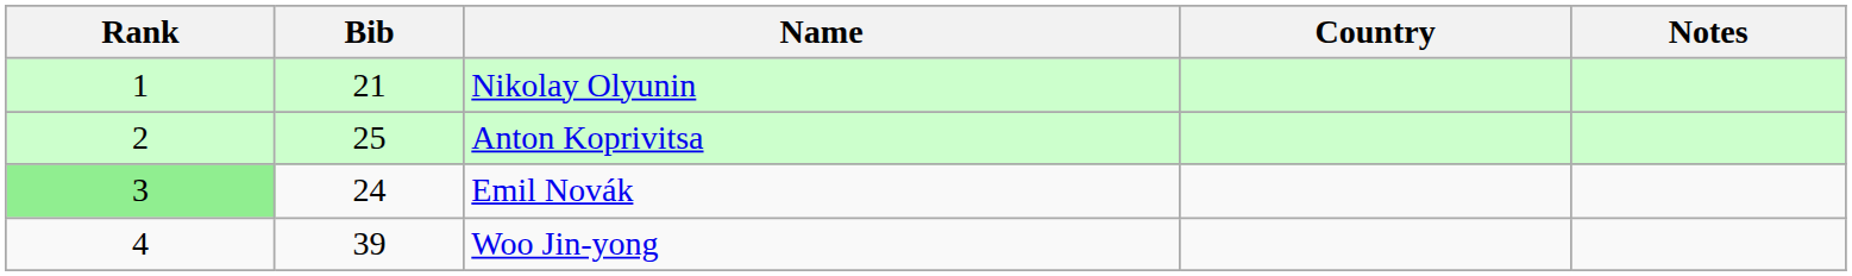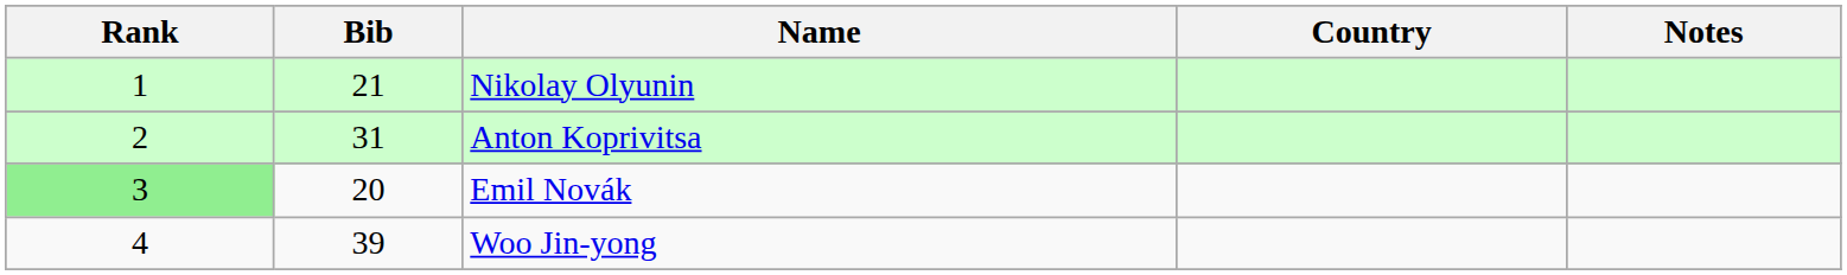 <table class="wikitable" style="text-align:center;" width=70%>
 <tr>
 <th>Rank</th>
 <th>Bib</th>
 <th>Name</th>
 <th>Country</th>
 <th>Notes</th>
 </tr>
 <tr bgcolor=ccffcc>
 <td>1</td>
 <td>21</td>
 <td align=left><a href='#'>Nikolay Olyunin</a></td>
 <td align=left></td>
 <td></td>
 </tr>
 <tr bgcolor=ccffcc>
 <td>2</td>
-<td>25</td>
+<td>31</td>
 <td align=left><a href='#'>Anton Koprivitsa</a></td>
 <td align=left></td>
 <td></td>
 </tr>
 <tr>
 <td style="background: lightgreen;">3</td>
-<td>24</td>
+<td>20</td>
 <td align=left><a href='#'>Emil Novák</a></td>
 <td align=left></td>
 <td></td>
 </tr>
 <tr>
 <td>4</td>
 <td>39</td>
 <td align=left><a href='#'>Woo Jin-yong</a></td>
 <td align=left></td>
 <td></td>
 </tr>
 </table>
